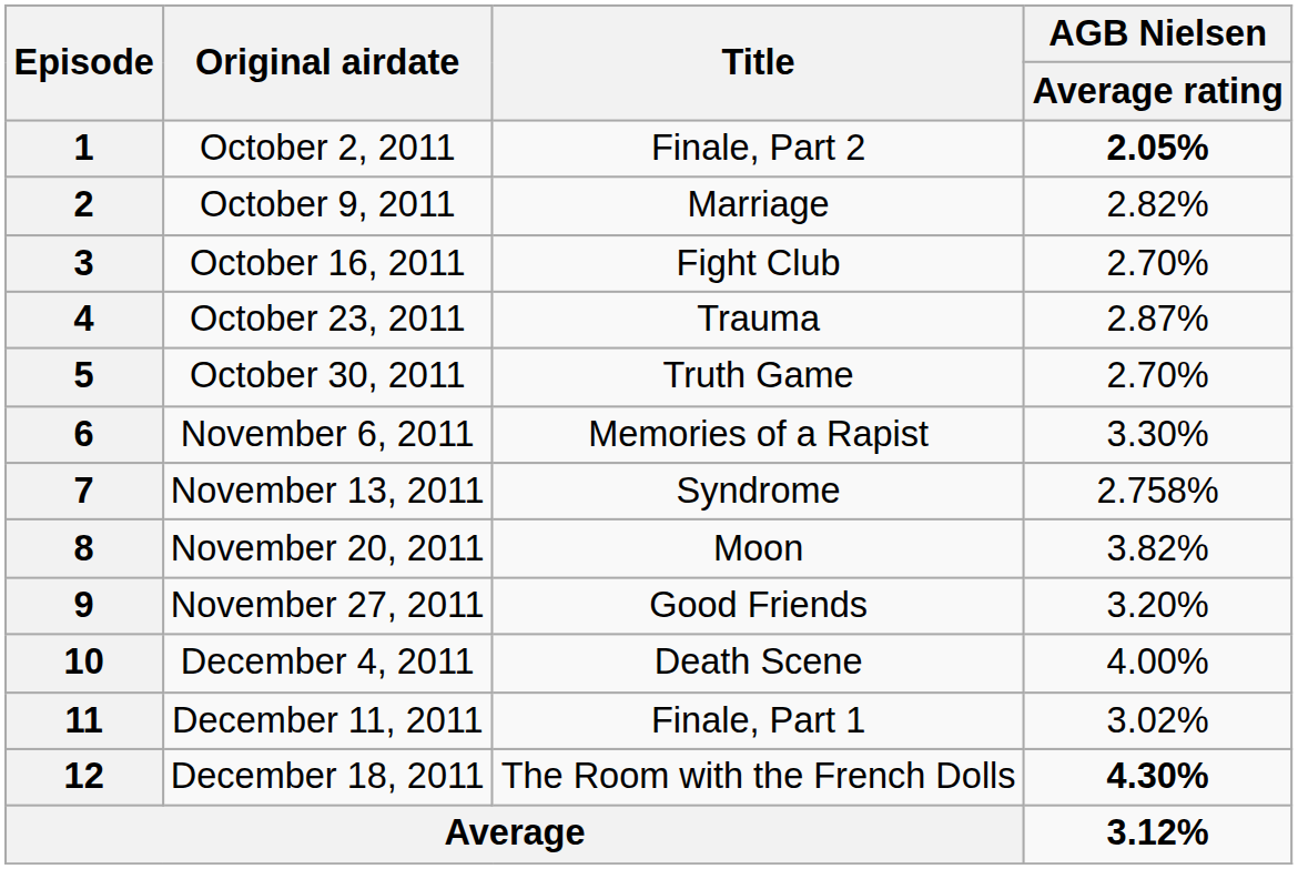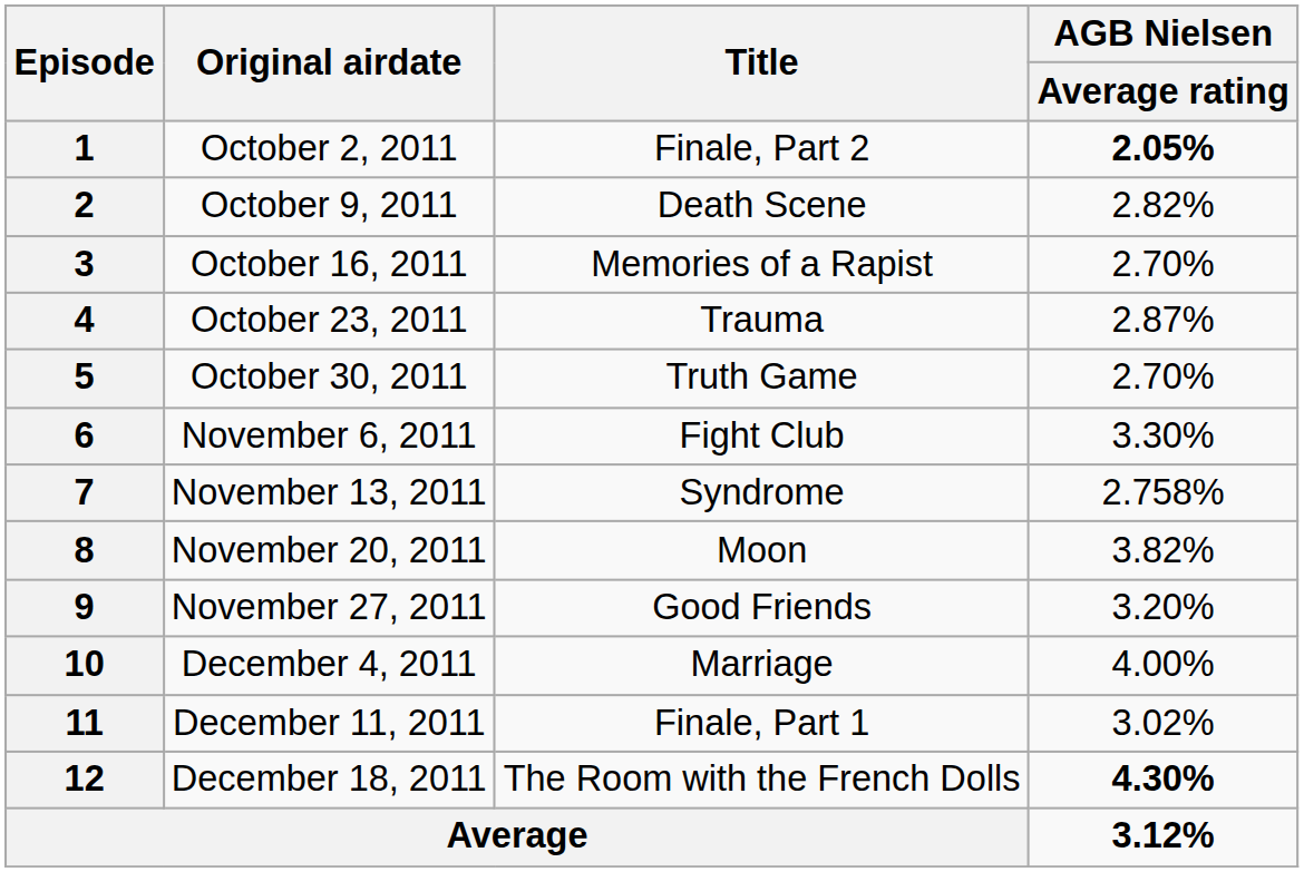 <table class=wikitable>
 <tr align=center>
 <th rowspan="2">Episode</th>
 <th rowspan="2">Original airdate</th>
 <th rowspan="2">Title</th>
 <th colspan="2">AGB Nielsen</th>
 </tr>
 <tr>
 <th>Average rating</th>
 </tr>
 <tr align=center>
 <th>1</th>
 <td>October 2, 2011</td>
 <td>Finale, Part 2</td>
 <td><span><strong>2.05%</strong></span></td>
 </tr>
 <tr align=center>
 <th>2</th>
 <td>October 9, 2011</td>
-<td>Marriage</td>
+<td>Death Scene</td>
 <td>2.82%</td>
 </tr>
 <tr align=center>
 <th>3</th>
 <td>October 16, 2011</td>
-<td>Fight Club</td>
+<td>Memories of a Rapist</td>
 <td>2.70%</td>
 </tr>
 <tr align=center>
 <th>4</th>
 <td>October 23, 2011</td>
 <td>Trauma</td>
 <td>2.87%</td>
 </tr>
 <tr align=center>
 <th>5</th>
 <td>October 30, 2011</td>
 <td>Truth Game</td>
 <td>2.70%</td>
 </tr>
 <tr align=center>
 <th>6</th>
 <td>November 6, 2011</td>
-<td>Memories of a Rapist</td>
+<td>Fight Club</td>
 <td>3.30%</td>
 </tr>
 <tr align=center>
 <th>7</th>
 <td>November 13, 2011</td>
 <td>Syndrome</td>
 <td>2.758%</td>
 </tr>
 <tr align=center>
 <th>8</th>
 <td>November 20, 2011</td>
 <td>Moon</td>
 <td>3.82%</td>
 </tr>
 <tr align=center>
 <th>9</th>
 <td>November 27, 2011</td>
 <td>Good Friends</td>
 <td>3.20%</td>
 </tr>
 <tr align=center>
 <th>10</th>
 <td>December 4, 2011</td>
-<td>Death Scene</td>
+<td>Marriage</td>
 <td>4.00%</td>
 </tr>
 <tr align=center>
 <th>11</th>
 <td>December 11, 2011</td>
 <td>Finale, Part 1</td>
 <td>3.02%</td>
 </tr>
 <tr align=center>
 <th>12</th>
 <td>December 18, 2011</td>
 <td>The Room with the French Dolls</td>
 <td><span><strong>4.30%</strong></span></td>
 </tr>
 <tr align=center>
 <th colspan=3>Average</th>
 <td><span><strong>3.12%</strong></span></td>
 </tr>
 <tr align=center>
 </tr>
 </table>
